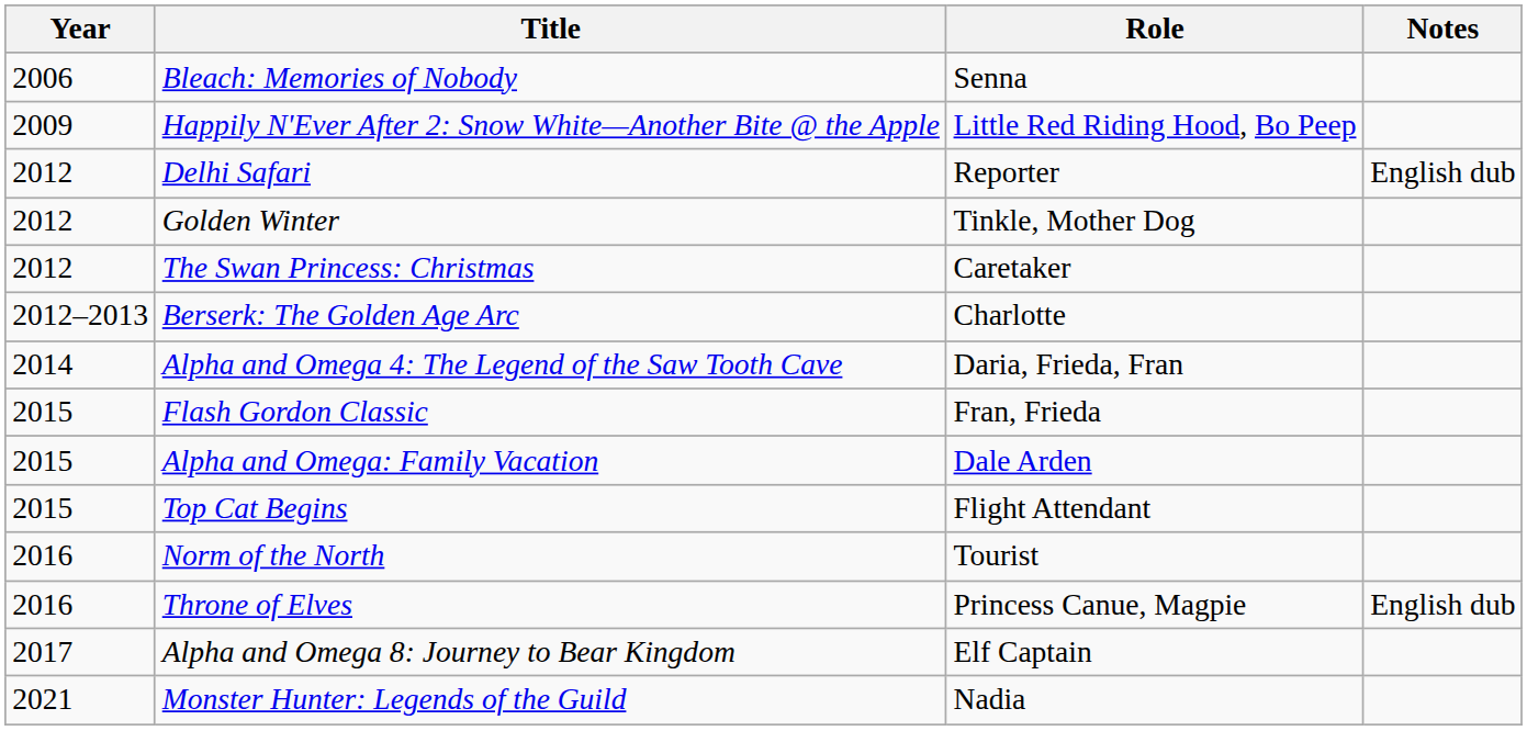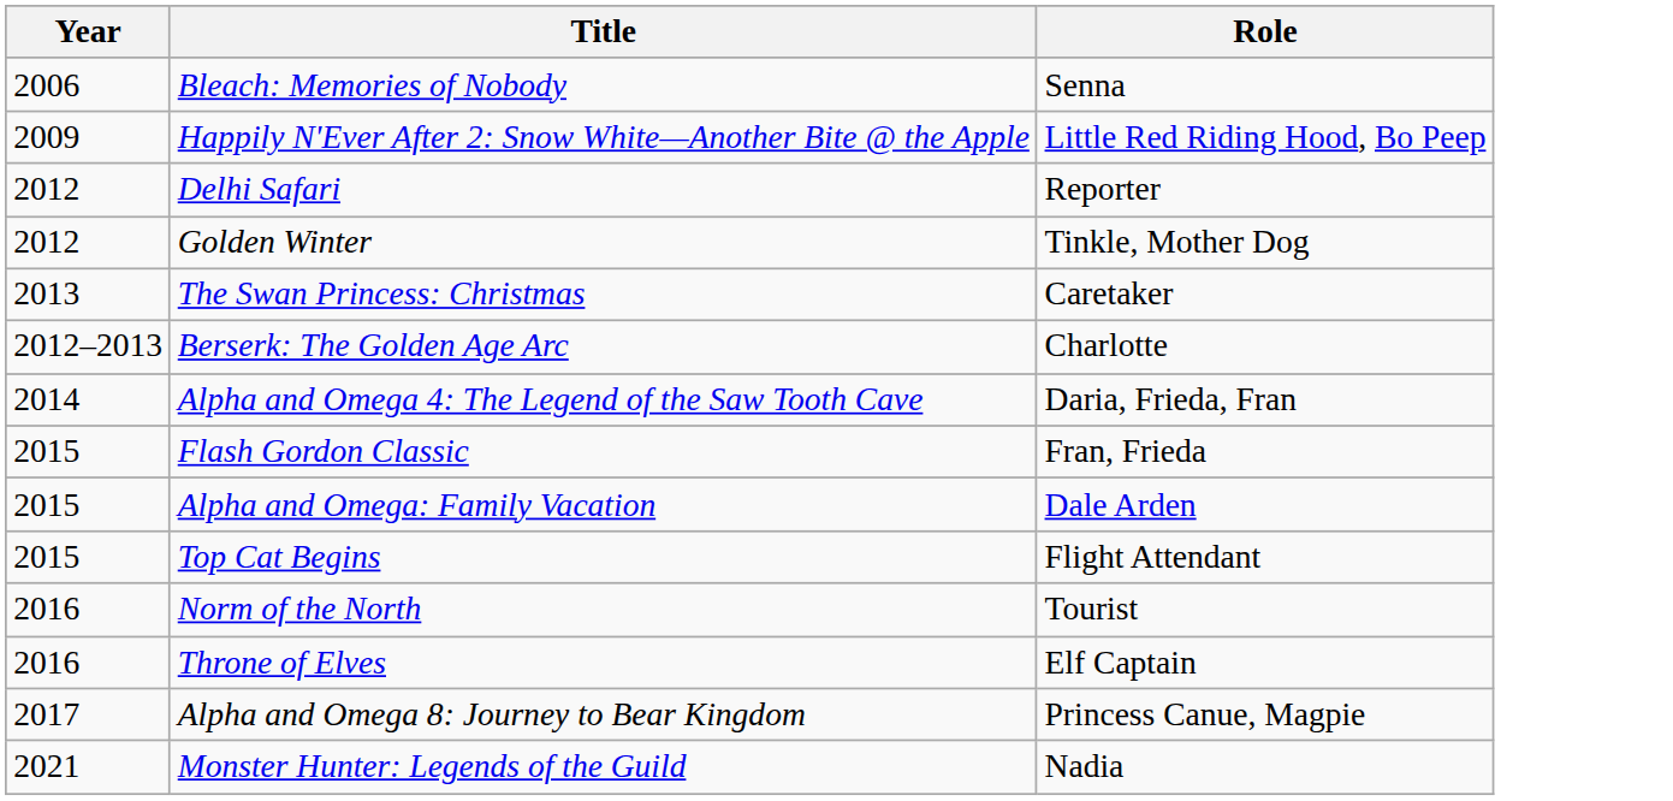 <table class="wikitable sortable">
 <tr>
 <th>Year</th>
 <th>Title</th>
 <th>Role</th>
-<th>Notes</th>
 </tr>
 <tr>
 <td>2006</td>
 <td><em><a href='#'>Bleach: Memories of Nobody</a></em></td>
 <td>Senna</td>
-<td></td>
 </tr>
 <tr>
 <td>2009</td>
 <td><em><a href='#'>Happily N'Ever After 2: Snow White—Another Bite @ the Apple</a></em></td>
 <td><a href='#'>Little Red Riding Hood</a>, <a href='#'>Bo Peep</a></td>
-<td></td>
 </tr>
 <tr>
 <td>2012</td>
 <td><em><a href='#'>Delhi Safari</a></em></td>
 <td>Reporter</td>
-<td>English dub</td>
 </tr>
 <tr>
 <td>2012</td>
 <td><em>Golden Winter</em></td>
 <td>Tinkle, Mother Dog</td>
-<td></td>
 </tr>
 <tr>
-<td>2012</td>
+<td>2013</td>
 <td><em><a href='#'>The Swan Princess: Christmas</a></em></td>
 <td>Caretaker</td>
-<td></td>
 </tr>
 <tr>
 <td>2012–2013</td>
 <td><em><a href='#'>Berserk: The Golden Age Arc</a></em></td>
 <td>Charlotte</td>
-<td></td>
 </tr>
 <tr>
 <td>2014</td>
 <td><em><a href='#'>Alpha and Omega 4: The Legend of the Saw Tooth Cave</a></em></td>
 <td>Daria, Frieda, Fran</td>
-<td></td>
 </tr>
 <tr>
 <td>2015</td>
 <td><em><a href='#'>Flash Gordon Classic</a></em></td>
 <td>Fran, Frieda</td>
-<td></td>
 </tr>
 <tr>
 <td>2015</td>
 <td><em><a href='#'>Alpha and Omega: Family Vacation</a></em></td>
 <td><a href='#'>Dale Arden</a></td>
-<td></td>
 </tr>
 <tr>
 <td>2015</td>
 <td><em><a href='#'>Top Cat Begins</a></em></td>
 <td>Flight Attendant</td>
-<td></td>
 </tr>
 <tr>
 <td>2016</td>
 <td><em><a href='#'>Norm of the North</a></em></td>
 <td>Tourist</td>
-<td></td>
 </tr>
 <tr>
 <td>2016</td>
 <td><em><a href='#'>Throne of Elves</a></em></td>
-<td>Princess Canue, Magpie</td>
-<td>English dub</td>
+<td>Elf Captain</td>
 </tr>
 <tr>
 <td>2017</td>
 <td><em>Alpha and Omega 8: Journey to Bear Kingdom</em></td>
-<td>Elf Captain</td>
-<td></td>
+<td>Princess Canue, Magpie</td>
 </tr>
 <tr>
 <td>2021</td>
 <td><em><a href='#'>Monster Hunter: Legends of the Guild</a></em></td>
 <td>Nadia</td>
-<td></td>
 </tr>
 </table>
